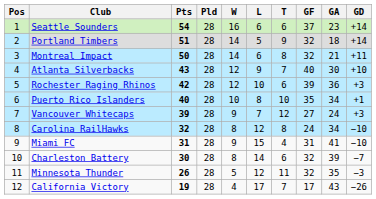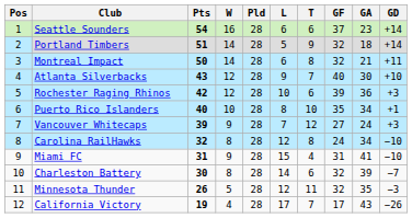 <table class="wikitable" style="text-align:center">
 <tr>
 <th width=30>Pos</th>
 <th width=200>Club</th>
 <th width=30>Pts</th>
+<th width=30>W</th>
 <th width=30>Pld</th>
-<th width=30>W</th>
 <th width=30>L</th>
 <th width=30>T</th>
 <th width=30>GF</th>
 <th width=30>GA</th>
 <th width=30>GD</th>
 </tr>
 <tr bgcolor=#D0F0C0>
 <td>1</td>
 <td align="left"><a href='#'>Seattle Sounders</a></td>
 <td><strong>54</strong></td>
+<td>16</td>
 <td>28</td>
-<td>16</td>
 <td>6</td>
 <td>6</td>
 <td>37</td>
 <td>23</td>
 <td>+14</td>
 </tr>
 <tr bgcolor=#DDDDDD>
 <td bgcolor=#BBEBFF>2</td>
 <td align="left"><a href='#'>Portland Timbers</a></td>
 <td><strong>51</strong></td>
+<td>14</td>
 <td>28</td>
-<td>14</td>
 <td>5</td>
 <td>9</td>
 <td>32</td>
 <td>18</td>
 <td>+14</td>
 </tr>
 <tr bgcolor=#BBEBFF>
 <td>3</td>
 <td align="left"><a href='#'>Montreal Impact</a></td>
 <td><strong>50</strong></td>
+<td>14</td>
 <td>28</td>
-<td>14</td>
 <td>6</td>
 <td>8</td>
 <td>32</td>
 <td>21</td>
 <td>+11</td>
 </tr>
 <tr bgcolor=#BBEBFF>
 <td>4</td>
 <td align="left"><a href='#'>Atlanta Silverbacks</a></td>
 <td><strong>43</strong></td>
+<td>12</td>
 <td>28</td>
-<td>12</td>
 <td>9</td>
 <td>7</td>
 <td>40</td>
 <td>30</td>
 <td>+10</td>
 </tr>
 <tr bgcolor=#BBEBFF>
 <td>5</td>
 <td align="left"><a href='#'>Rochester Raging Rhinos</a></td>
 <td><strong>42</strong></td>
+<td>12</td>
 <td>28</td>
-<td>12</td>
 <td>10</td>
 <td>6</td>
 <td>39</td>
 <td>36</td>
 <td>+3</td>
 </tr>
 <tr bgcolor=#BBEBFF>
 <td>6</td>
 <td align="left"><a href='#'>Puerto Rico Islanders</a></td>
 <td><strong>40</strong></td>
+<td>10</td>
 <td>28</td>
-<td>10</td>
 <td>8</td>
 <td>10</td>
 <td>35</td>
 <td>34</td>
 <td>+1</td>
 </tr>
 <tr bgcolor=#BBEBFF>
 <td>7</td>
 <td align="left"><a href='#'>Vancouver Whitecaps</a></td>
 <td><strong>39</strong></td>
+<td>9</td>
 <td>28</td>
-<td>9</td>
 <td>7</td>
 <td>12</td>
 <td>27</td>
 <td>24</td>
 <td>+3</td>
 </tr>
 <tr bgcolor=#BBEBFF>
 <td>8</td>
 <td align="left"><a href='#'>Carolina RailHawks</a></td>
 <td><strong>32</strong></td>
+<td>8</td>
 <td>28</td>
-<td>8</td>
 <td>12</td>
 <td>8</td>
 <td>24</td>
 <td>34</td>
 <td>−10</td>
 </tr>
 <tr>
 <td>9</td>
 <td align="left"><a href='#'>Miami FC</a></td>
 <td><strong>31</strong></td>
+<td>9</td>
 <td>28</td>
-<td>9</td>
 <td>15</td>
 <td>4</td>
 <td>31</td>
 <td>41</td>
 <td>−10</td>
 </tr>
 <tr>
 <td>10</td>
 <td align="left"><a href='#'>Charleston Battery</a></td>
 <td><strong>30</strong></td>
+<td>8</td>
 <td>28</td>
-<td>8</td>
 <td>14</td>
 <td>6</td>
 <td>32</td>
 <td>39</td>
 <td>−7</td>
 </tr>
 <tr>
 <td>11</td>
 <td align="left"><a href='#'>Minnesota Thunder</a></td>
 <td><strong>26</strong></td>
+<td>5</td>
 <td>28</td>
-<td>5</td>
 <td>12</td>
 <td>11</td>
 <td>32</td>
 <td>35</td>
 <td>−3</td>
 </tr>
 <tr>
 <td>12</td>
 <td align="left"><a href='#'>California Victory</a></td>
 <td><strong>19</strong></td>
+<td>4</td>
 <td>28</td>
-<td>4</td>
 <td>17</td>
 <td>7</td>
 <td>17</td>
 <td>43</td>
 <td>−26</td>
 </tr>
 </table>
